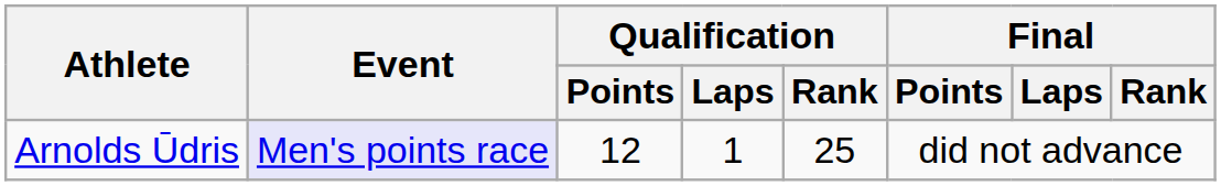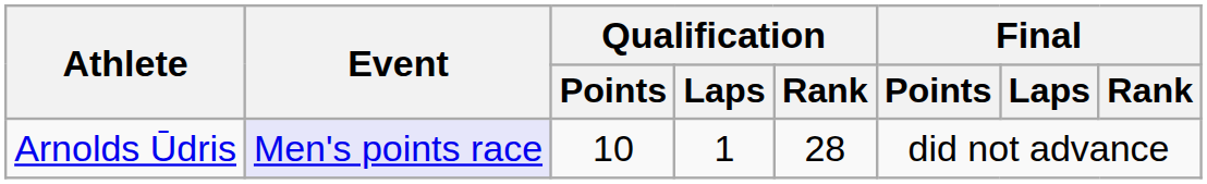 <table class=wikitable style="font-size:90%">
 <tr>
 <th rowspan="2">Athlete</th>
 <th rowspan="2">Event</th>
 <th colspan=3>Qualification</th>
 <th colspan=3>Final</th>
 </tr>
 <tr style="font-size:95%">
 <th>Points</th>
 <th>Laps</th>
 <th>Rank</th>
 <th>Points</th>
 <th>Laps</th>
 <th>Rank</th>
 </tr>
 <tr align=center>
 <td align=left><a href='#'>Arnolds Ūdris</a></td>
 <td align=left style="background: lavender;"><a href='#'>Men's points race</a></td>
-<td>12</td>
+<td>10</td>
 <td>1</td>
-<td>25</td>
+<td>28</td>
 <td colspan=3>did not advance</td>
 </tr>
 </table>
